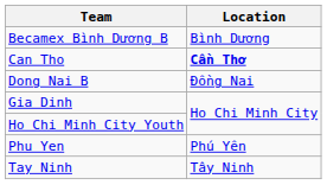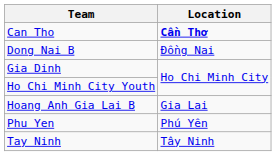 <table class="wikitable sortable">
 <tr>
 <th>Team</th>
 <th>Location</th>
-</tr>
-<tr>
-<td><a href='#'>Becamex Bình Dương B</a></td>
-<td><a href='#'>Bình Dương</a></td>
 </tr>
 <tr>
 <td><a href='#'>Can Tho</a></td>
 <td><strong><a href='#'>Cần Thơ</a></strong></td>
 </tr>
 <tr>
 <td><a href='#'>Dong Nai B</a></td>
 <td><a href='#'>Đồng Nai</a></td>
 </tr>
 <tr>
 <td><a href='#'>Gia Dinh</a></td>
 <td rowspan="2"><a href='#'>Ho Chi Minh City</a></td>
 </tr>
 <tr>
 <td><a href='#'>Ho Chi Minh City Youth</a></td>
 </tr>
 <tr>
+<td><a href='#'>Hoang Anh Gia Lai B</a></td>
+<td><a href='#'>Gia Lai</a></td>
+</tr>
+<tr>
 <td><a href='#'>Phu Yen</a></td>
 <td><a href='#'>Phú Yên</a></td>
 </tr>
 <tr>
 <td><a href='#'>Tay Ninh</a></td>
 <td><a href='#'>Tây Ninh</a></td>
 </tr>
 </table>
